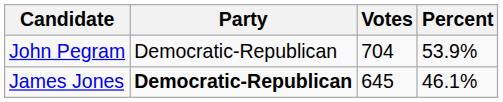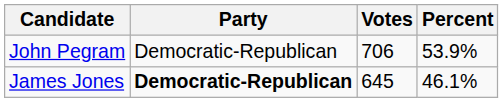 <table class=wikitable>
 <tr>
 <th>Candidate</th>
 <th>Party</th>
 <th>Votes</th>
 <th>Percent</th>
 </tr>
 <tr>
 <td><a href='#'>John Pegram</a></td>
 <td>Democratic-Republican</td>
-<td>704</td>
+<td>706</td>
 <td>53.9%</td>
 </tr>
 <tr>
 <td><a href='#'>James Jones</a></td>
 <td><strong>Democratic-Republican</strong></td>
 <td>645</td>
 <td>46.1%</td>
 </tr>
 </table>
